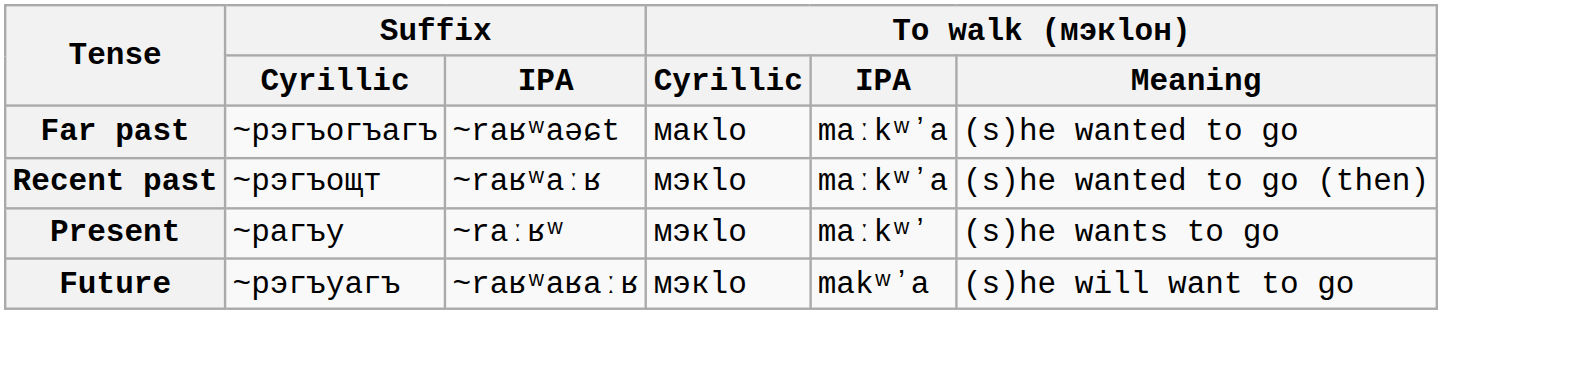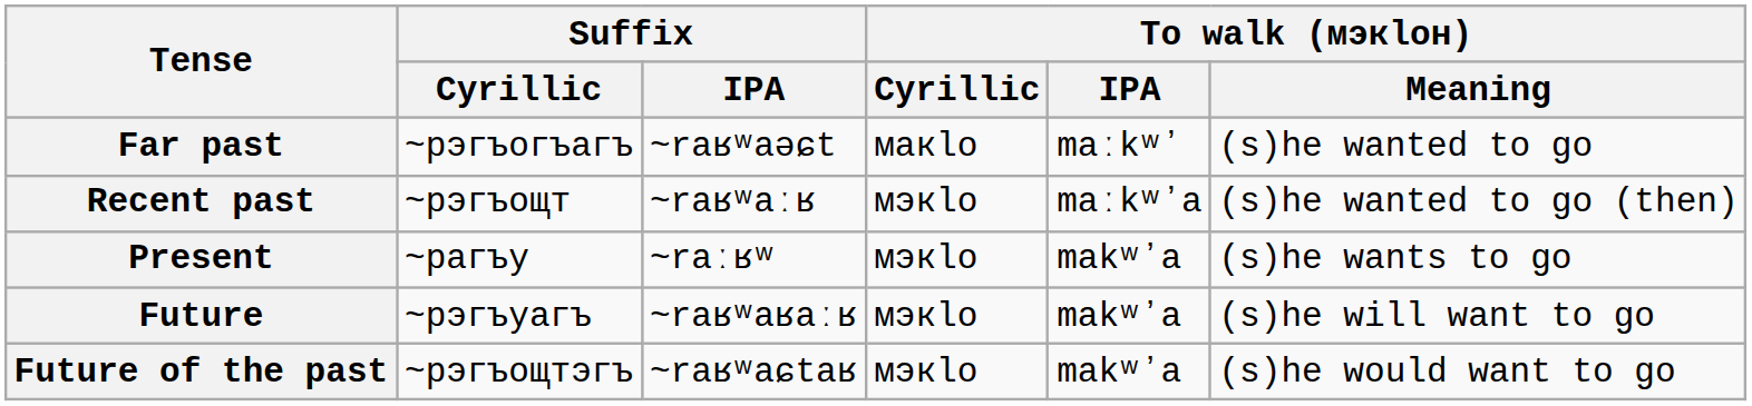 <table class="wikitable">
 <tr>
 <th rowspan=2>Tense</th>
 <th colspan=2>Suffix</th>
 <th colspan=3>To walk (мэкӏон)</th>
 </tr>
 <tr>
 <th>Cyrillic</th>
 <th>IPA</th>
 <th>Cyrillic</th>
 <th>IPA</th>
 <th>Meaning</th>
 </tr>
 <tr>
 <th>Far past</th>
 <td>~рэгъогъагъ</td>
 <td>~raʁʷaəɕt</td>
 <td>макӏо</td>
-<td>maːkʷʼa</td>
+<td>maːkʷʼ</td>
 <td>(s)he wanted to go</td>
 </tr>
 <tr>
 <th>Recent past</th>
 <td>~рэгъощт</td>
 <td>~raʁʷaːʁ</td>
 <td>мэкӏо</td>
 <td>maːkʷʼa</td>
 <td>(s)he wanted to go (then)</td>
 </tr>
 <tr>
 <th>Present</th>
 <td>~рагъу</td>
 <td>~raːʁʷ</td>
 <td>мэкӏо</td>
-<td>maːkʷʼ</td>
+<td>makʷʼa</td>
 <td>(s)he wants to go</td>
 </tr>
 <tr>
 <th>Future</th>
 <td>~рэгъуагъ</td>
 <td>~raʁʷaʁaːʁ</td>
 <td>мэкӏо</td>
 <td>makʷʼa</td>
 <td>(s)he will want to go</td>
 </tr>
+<tr>
+<th>Future of the past</th>
+<td>~рэгъощтэгъ</td>
+<td>~raʁʷaɕtaʁ</td>
+<td>мэкӏо</td>
+<td>makʷʼa</td>
+<td>(s)he would want to go</td>
+</tr>
 </table>
